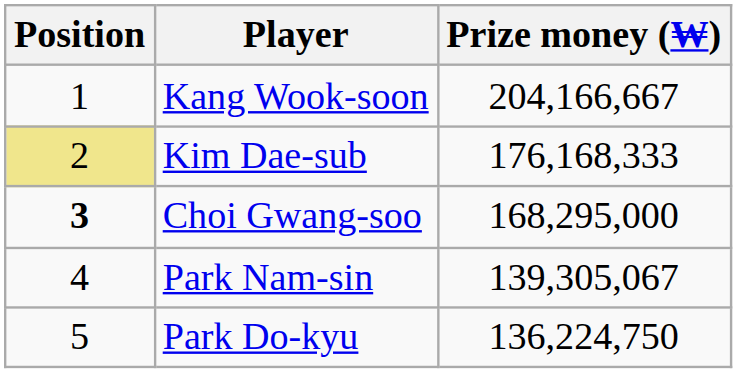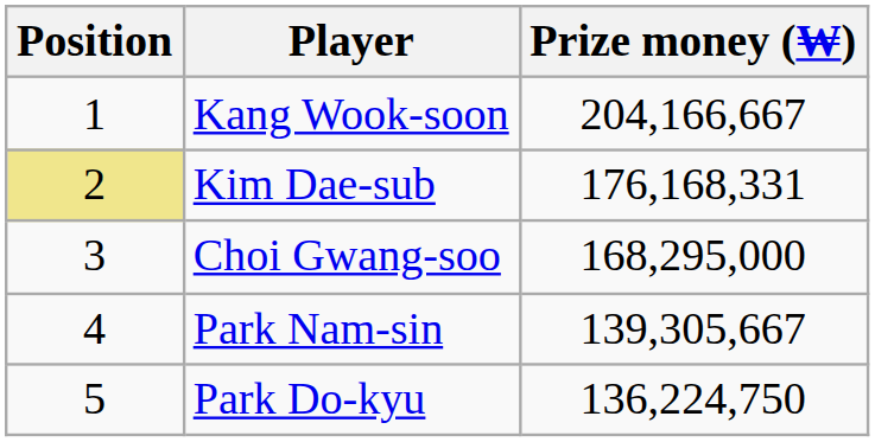 <table class="wikitable">
 <tr>
 <th>Position</th>
 <th>Player</th>
 <th>Prize money (<a href='#'>₩</a>)</th>
 </tr>
 <tr>
 <td align=center>1</td>
 <td> <a href='#'>Kang Wook-soon</a></td>
 <td align=center>204,166,667</td>
 </tr>
 <tr>
 <td align=center style="background: khaki;">2</td>
 <td> <a href='#'>Kim Dae-sub</a></td>
-<td align=center>176,168,333</td>
+<td align=center>176,168,331</td>
 </tr>
 <tr>
-<td align=center><strong>3</strong></td>
+<td align=center>3</td>
 <td> <a href='#'>Choi Gwang-soo</a></td>
 <td align=center>168,295,000</td>
 </tr>
 <tr>
 <td align=center>4</td>
 <td> <a href='#'>Park Nam-sin</a></td>
-<td align=center>139,305,067</td>
+<td align=center>139,305,667</td>
 </tr>
 <tr>
 <td align=center>5</td>
 <td> <a href='#'>Park Do-kyu</a></td>
 <td align=center>136,224,750</td>
 </tr>
 </table>
